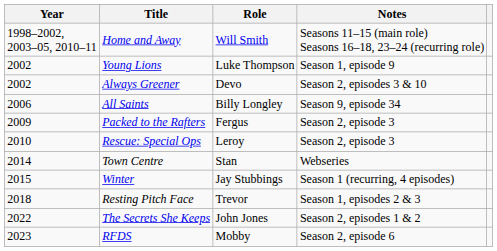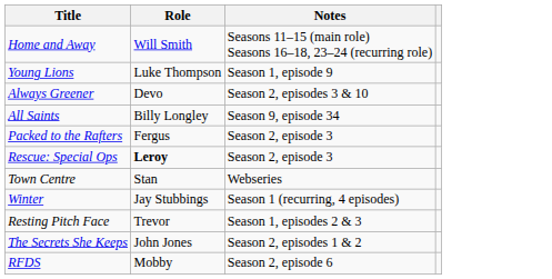 <table class="wikitable">
 <tr>
-<th>Year</th>
 <th>Title</th>
 <th>Role</th>
 <th>Notes</th>
 <th></th>
 </tr>
 <tr>
-<td>1998–2002,<br>2003–05, 2010–11</td>
 <td><em><a href='#'>Home and Away</a></em></td>
 <td><a href='#'>Will Smith</a></td>
 <td>Seasons 11–15 (main role)<br>Seasons 16–18, 23–24 (recurring role)</td>
 <td align="center"><br></td>
 </tr>
 <tr>
-<td>2002</td>
 <td><em><a href='#'>Young Lions</a></em></td>
 <td>Luke Thompson</td>
 <td>Season 1, episode 9</td>
 <td align="center"></td>
 </tr>
 <tr>
-<td>2002</td>
 <td><em><a href='#'>Always Greener</a></em></td>
 <td>Devo</td>
 <td>Season 2, episodes 3 & 10</td>
 <td align="center"></td>
 </tr>
 <tr>
-<td>2006</td>
 <td><em><a href='#'>All Saints</a></em></td>
 <td>Billy Longley</td>
 <td>Season 9, episode 34</td>
 <td align="center"></td>
 </tr>
 <tr>
-<td>2009</td>
 <td><em><a href='#'>Packed to the Rafters</a></em></td>
 <td>Fergus</td>
 <td>Season 2, episode 3</td>
 <td align="center"></td>
 </tr>
 <tr>
-<td>2010</td>
 <td><em><a href='#'>Rescue: Special Ops</a></em></td>
-<td>Leroy</td>
+<td><strong>Leroy</strong></td>
 <td>Season 2, episode 3</td>
 <td align="center"></td>
 </tr>
 <tr>
-<td>2014</td>
 <td><em>Town Centre</em></td>
 <td>Stan</td>
 <td>Webseries</td>
 <td align="center"></td>
 </tr>
 <tr>
-<td>2015</td>
 <td><em><a href='#'>Winter</a></em></td>
 <td>Jay Stubbings</td>
 <td>Season 1 (recurring, 4 episodes)</td>
 <td align="center"></td>
 </tr>
 <tr>
-<td>2018</td>
 <td><em>Resting Pitch Face</em></td>
 <td>Trevor</td>
 <td>Season 1, episodes 2 & 3</td>
 <td></td>
 </tr>
 <tr>
-<td>2022</td>
 <td><em><a href='#'>The Secrets She Keeps</a></em></td>
 <td>John Jones</td>
 <td>Season 2, episodes 1 & 2</td>
 <td align="center"></td>
 </tr>
 <tr>
-<td>2023</td>
 <td><em><a href='#'>RFDS</a></em></td>
 <td>Mobby</td>
 <td>Season 2, episode 6</td>
 <td align="center"></td>
 </tr>
 </table>
